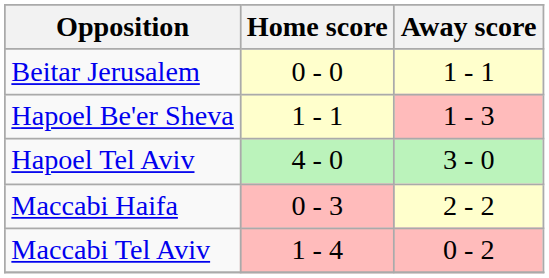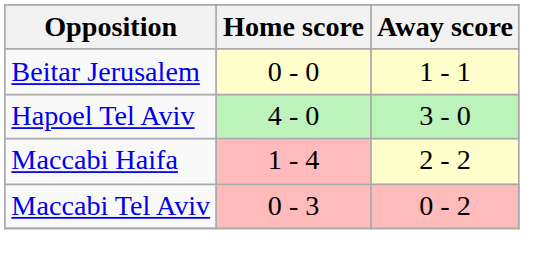 <table class="wikitable" style="text-align: center">
 <tr>
 <th>Opposition</th>
 <th>Home score</th>
 <th>Away score</th>
 </tr>
 <tr>
 <td align="left"><a href='#'>Beitar Jerusalem</a></td>
 <td bgcolor=#FFFFCC>0 - 0</td>
 <td bgcolor=#FFFFCC>1 - 1</td>
 </tr>
 <tr>
-<td align="left"><a href='#'>Hapoel Be'er Sheva</a></td>
-<td bgcolor=#FFFFCC>1 - 1</td>
-<td bgcolor=#FFBBBB>1 - 3</td>
-</tr>
-<tr>
 <td align="left"><a href='#'>Hapoel Tel Aviv</a></td>
 <td bgcolor=#BBF3BB>4 - 0</td>
 <td bgcolor=#BBF3BB>3 - 0</td>
 </tr>
 <tr>
 <td align="left"><a href='#'>Maccabi Haifa</a></td>
-<td bgcolor=#FFBBBB>0 - 3</td>
+<td bgcolor=#FFBBBB>1 - 4</td>
 <td bgcolor=#FFFFCC>2 - 2</td>
 </tr>
 <tr>
 <td align="left"><a href='#'>Maccabi Tel Aviv</a></td>
-<td bgcolor=#FFBBBB>1 - 4</td>
+<td bgcolor=#FFBBBB>0 - 3</td>
 <td bgcolor=#FFBBBB>0 - 2</td>
 </tr>
 <tr>
 </tr>
 </table>
